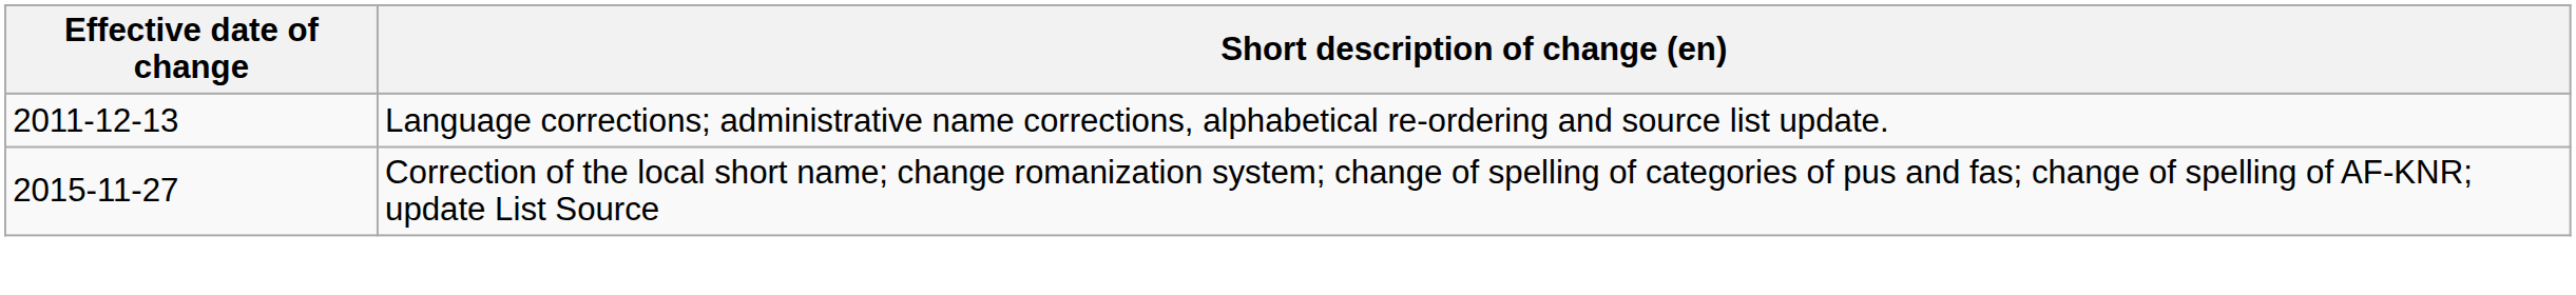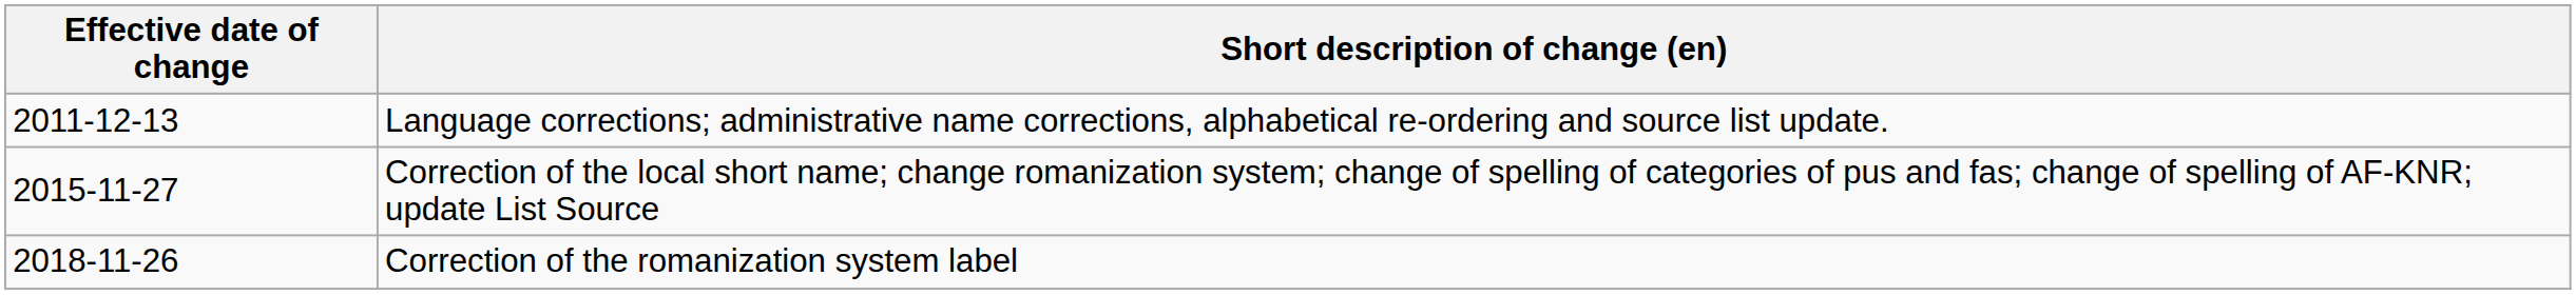 <table class="wikitable">
 <tr>
 <th>Effective date of change</th>
 <th>Short description of change (en)</th>
 </tr>
 <tr>
 <td>2011-12-13</td>
 <td>Language corrections; administrative name corrections, alphabetical re-ordering and source list update.</td>
 </tr>
 <tr>
 <td>2015-11-27</td>
 <td>Correction of the local short name; change romanization system; change of spelling of categories of pus and fas; change of spelling of AF-KNR; update List Source</td>
 </tr>
+<tr>
+<td>2018-11-26</td>
+<td>Correction of the romanization system label</td>
+</tr>
 </table>
